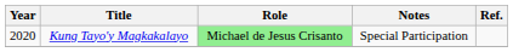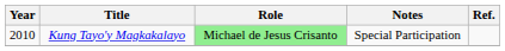 <table class="wikitable" style="text-align:center" width=70%>
 <tr>
 <th>Year</th>
 <th>Title</th>
 <th>Role</th>
 <th>Notes</th>
 <th>Ref.</th>
 </tr>
 <tr>
-<td>2020</td>
+<td>2010</td>
 <td><em><a href='#'>Kung Tayo'y Magkakalayo</a></em></td>
 <td style="background: lightgreen;">Michael de Jesus Crisanto</td>
 <td>Special Participation</td>
 <td></td>
 </tr>
 <tr>
 </tr>
 </table>
